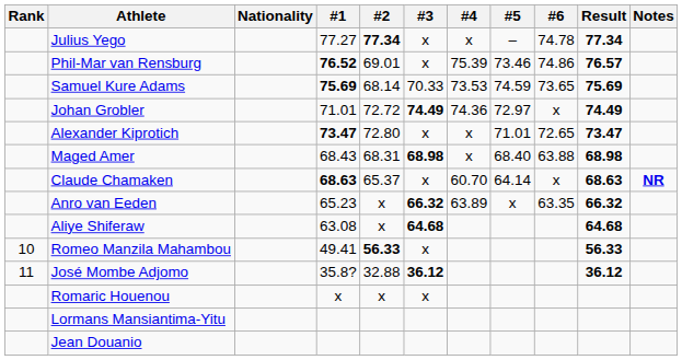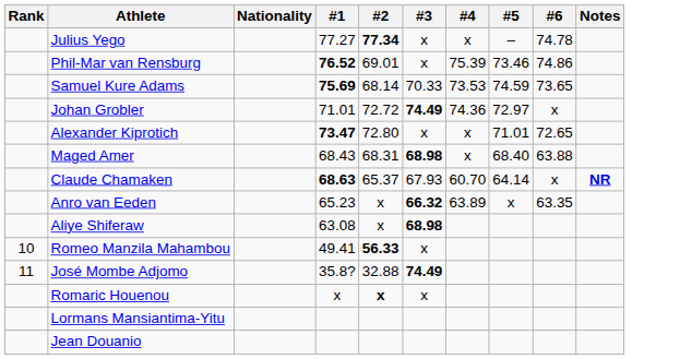 <table class="wikitable sortable" style="text-align:center">
 <tr>
 <th>Rank</th>
 <th>Athlete</th>
 <th>Nationality</th>
 <th>#1</th>
 <th>#2</th>
 <th>#3</th>
 <th>#4</th>
 <th>#5</th>
 <th>#6</th>
-<th>Result</th>
 <th>Notes</th>
 </tr>
 <tr>
 <td></td>
 <td align="left"><a href='#'>Julius Yego</a></td>
 <td align=left></td>
 <td>77.27</td>
 <td><strong>77.34</strong></td>
 <td>x</td>
 <td>x</td>
 <td>–</td>
 <td>74.78</td>
-<td><strong>77.34</strong></td>
 <td></td>
 </tr>
 <tr>
 <td></td>
 <td align="left"><a href='#'>Phil-Mar van Rensburg</a></td>
 <td align=left></td>
 <td><strong>76.52</strong></td>
 <td>69.01</td>
 <td>x</td>
 <td>75.39</td>
 <td>73.46</td>
 <td>74.86</td>
-<td><strong>76.57</strong></td>
 <td></td>
 </tr>
 <tr>
 <td></td>
 <td align="left"><a href='#'>Samuel Kure Adams</a></td>
 <td align=left></td>
 <td><strong>75.69</strong></td>
 <td>68.14</td>
 <td>70.33</td>
 <td>73.53</td>
 <td>74.59</td>
 <td>73.65</td>
-<td><strong>75.69</strong></td>
 <td></td>
 </tr>
 <tr>
 <td></td>
 <td align="left"><a href='#'>Johan Grobler</a></td>
 <td align=left></td>
 <td>71.01</td>
 <td>72.72</td>
 <td><strong>74.49</strong></td>
 <td>74.36</td>
 <td>72.97</td>
 <td>x</td>
-<td><strong>74.49</strong></td>
 <td></td>
 </tr>
 <tr>
 <td></td>
 <td align="left"><a href='#'>Alexander Kiprotich</a></td>
 <td align=left></td>
 <td><strong>73.47</strong></td>
 <td>72.80</td>
 <td>x</td>
 <td>x</td>
 <td>71.01</td>
 <td>72.65</td>
-<td><strong>73.47</strong></td>
 <td></td>
 </tr>
 <tr>
 <td></td>
 <td align="left"><a href='#'>Maged Amer</a></td>
 <td align=left></td>
 <td>68.43</td>
 <td>68.31</td>
 <td><strong>68.98</strong></td>
 <td>x</td>
 <td>68.40</td>
 <td>63.88</td>
-<td><strong>68.98</strong></td>
 <td></td>
 </tr>
 <tr>
 <td></td>
 <td align="left"><a href='#'>Claude Chamaken</a></td>
 <td align=left></td>
 <td><strong>68.63</strong></td>
 <td>65.37</td>
-<td>x</td>
+<td>67.93</td>
 <td>60.70</td>
 <td>64.14</td>
 <td>x</td>
-<td><strong>68.63</strong></td>
 <td><strong><a href='#'>NR</a></strong></td>
 </tr>
 <tr>
 <td></td>
 <td align="left"><a href='#'>Anro van Eeden</a></td>
 <td align=left></td>
 <td>65.23</td>
 <td>x</td>
 <td><strong>66.32</strong></td>
 <td>63.89</td>
 <td>x</td>
 <td>63.35</td>
-<td><strong>66.32</strong></td>
 <td></td>
 </tr>
 <tr>
 <td></td>
 <td align="left"><a href='#'>Aliye Shiferaw</a></td>
 <td align=left></td>
 <td>63.08</td>
 <td>x</td>
-<td><strong>64.68</strong></td>
+<td><strong>68.98</strong></td>
 <td></td>
 <td></td>
 <td></td>
-<td><strong>64.68</strong></td>
 <td></td>
 </tr>
 <tr>
 <td>10</td>
 <td align="left"><a href='#'>Romeo Manzila Mahambou</a></td>
 <td align=left></td>
 <td>49.41</td>
 <td><strong>56.33</strong></td>
 <td>x</td>
 <td></td>
 <td></td>
 <td></td>
-<td><strong>56.33</strong></td>
 <td></td>
 </tr>
 <tr>
 <td>11</td>
 <td align="left"><a href='#'>José Mombe Adjomo</a></td>
 <td align=left></td>
 <td>35.8?</td>
 <td>32.88</td>
-<td><strong>36.12</strong></td>
+<td><strong>74.49</strong></td>
 <td></td>
 <td></td>
 <td></td>
-<td><strong>36.12</strong></td>
 <td></td>
 </tr>
 <tr>
 <td></td>
 <td align="left"><a href='#'>Romaric Houenou</a></td>
 <td align=left></td>
 <td>x</td>
-<td>x</td>
+<td><strong>x</strong></td>
 <td>x</td>
 <td></td>
 <td></td>
 <td></td>
-<td><strong></strong></td>
 <td></td>
 </tr>
 <tr>
 <td></td>
 <td align="left"><a href='#'>Lormans Mansiantima-Yitu</a></td>
 <td align=left></td>
 <td></td>
 <td></td>
 <td></td>
 <td></td>
 <td></td>
 <td></td>
-<td><strong></strong></td>
 <td></td>
 </tr>
 <tr>
 <td></td>
 <td align="left"><a href='#'>Jean Douanio</a></td>
 <td align=left></td>
 <td></td>
 <td></td>
 <td></td>
 <td></td>
 <td></td>
 <td></td>
-<td><strong></strong></td>
 <td></td>
 </tr>
 </table>
